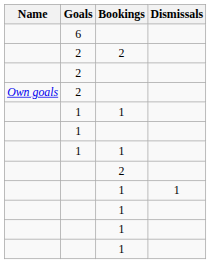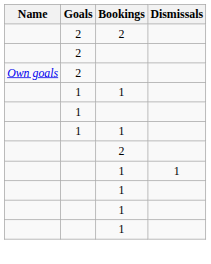 <table class="wikitable sortable" style="text-align:center; font-size:95%">
 <tr>
 <th>Name</th>
 <th>Goals</th>
 <th>Bookings</th>
 <th>Dismissals</th>
-</tr>
-<tr>
-<td></td>
-<td> 6</td>
-<td></td>
-<td></td>
 </tr>
 <tr>
 <td></td>
 <td> 2</td>
 <td> 2</td>
 <td></td>
 </tr>
 <tr>
 <td></td>
 <td> 2</td>
 <td></td>
 <td></td>
 </tr>
 <tr>
 <td><em><a href='#'>Own goals</a></em></td>
 <td> 2</td>
 <td></td>
 <td></td>
 </tr>
 <tr>
 <td></td>
 <td> 1</td>
 <td> 1</td>
 <td></td>
 </tr>
 <tr>
 <td></td>
 <td> 1</td>
 <td></td>
 <td></td>
 </tr>
 <tr>
 <td></td>
 <td> 1</td>
 <td> 1</td>
 <td></td>
 </tr>
 <tr>
 <td></td>
 <td></td>
 <td> 2</td>
 <td></td>
 </tr>
 <tr>
 <td></td>
 <td></td>
 <td> 1</td>
 <td> 1</td>
 </tr>
 <tr>
 <td></td>
 <td></td>
 <td> 1</td>
 <td></td>
 </tr>
 <tr>
 <td></td>
 <td></td>
 <td> 1</td>
 <td></td>
 </tr>
 <tr>
 <td></td>
 <td></td>
 <td> 1</td>
 <td></td>
 </tr>
 </table>
